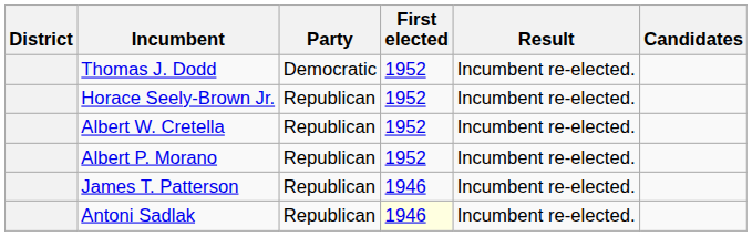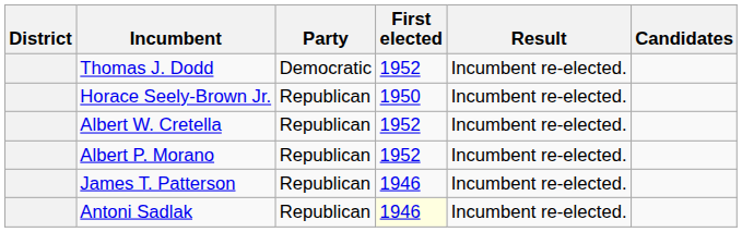 <table class=wikitable>
 <tr valign=bottom>
 <th>District</th>
 <th>Incumbent</th>
 <th>Party</th>
 <th>First<br>elected</th>
 <th>Result</th>
 <th>Candidates</th>
 </tr>
 <tr>
 <th></th>
 <td><a href='#'>Thomas J. Dodd</a></td>
 <td>Democratic</td>
 <td><a href='#'>1952</a></td>
 <td>Incumbent re-elected.</td>
 <td nowrap></td>
 </tr>
 <tr>
 <th></th>
 <td><a href='#'>Horace Seely-Brown Jr.</a></td>
 <td>Republican</td>
-<td><a href='#'>1952</a></td>
+<td><a href='#'>1950</a></td>
 <td>Incumbent re-elected.</td>
 <td nowrap></td>
 </tr>
 <tr>
 <th></th>
 <td><a href='#'>Albert W. Cretella</a></td>
 <td>Republican</td>
 <td><a href='#'>1952</a></td>
 <td>Incumbent re-elected.</td>
 <td nowrap></td>
 </tr>
 <tr>
 <th></th>
 <td><a href='#'>Albert P. Morano</a></td>
 <td>Republican</td>
 <td><a href='#'>1952</a></td>
 <td>Incumbent re-elected.</td>
 <td nowrap></td>
 </tr>
 <tr>
 <th></th>
 <td><a href='#'>James T. Patterson</a></td>
 <td>Republican</td>
 <td><a href='#'>1946</a></td>
 <td>Incumbent re-elected.</td>
 <td nowrap></td>
 </tr>
 <tr>
 <th></th>
 <td><a href='#'>Antoni Sadlak</a></td>
 <td>Republican</td>
 <td style="background: lightyellow;"><a href='#'>1946</a></td>
 <td>Incumbent re-elected.</td>
 <td nowrap></td>
 </tr>
 </table>
